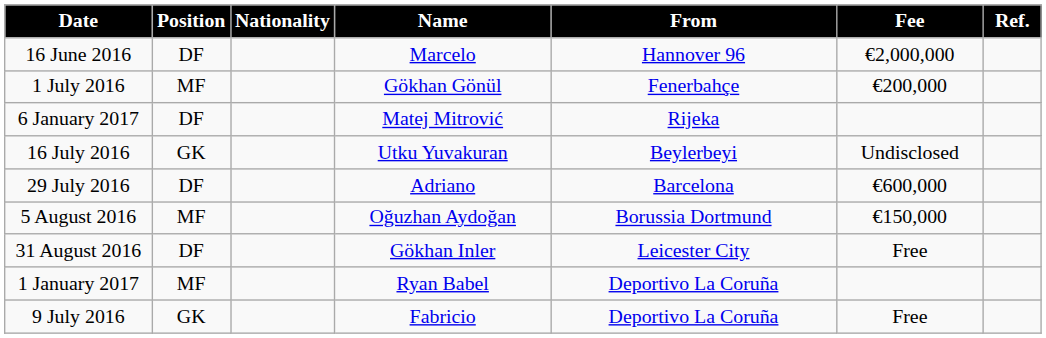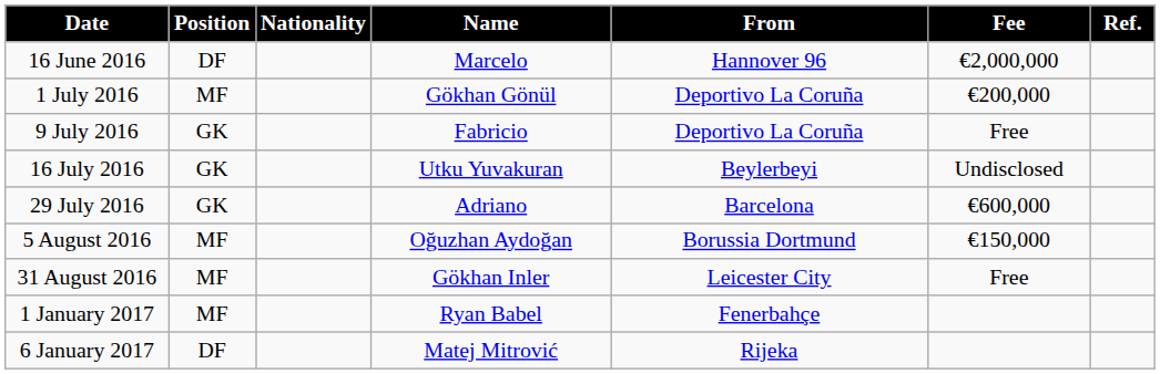 <table class="wikitable"  style="text-align:center; font-size:90%; ">
 <tr>
 <th style="background:#000000; color:white; width:100px;">Date</th>
 <th style="background:#000000; color:white; width:50px;">Position</th>
 <th style="background:#000000; color:white; width:50px;">Nationality</th>
 <th style="background:#000000; color:white; width:150px;">Name</th>
 <th style="background:#000000; color:white; width:200px;">From</th>
 <th style="background:#000000; color:white; width:100px;">Fee</th>
 <th style="background:#000000; color:white; width:35px;">Ref.</th>
 </tr>
 <tr>
 <td>16 June 2016</td>
 <td>DF</td>
 <td></td>
 <td><a href='#'>Marcelo</a></td>
 <td><a href='#'>Hannover 96</a></td>
 <td>€2,000,000</td>
 <td></td>
 </tr>
 <tr>
 <td>1 July 2016</td>
 <td>MF</td>
 <td></td>
 <td><a href='#'>Gökhan Gönül</a></td>
-<td><a href='#'>Fenerbahçe</a></td>
+<td><a href='#'>Deportivo La Coruña</a></td>
 <td>€200,000</td>
 <td></td>
 </tr>
 <tr>
-<td>6 January 2017</td>
-<td>DF</td>
+<td>9 July 2016</td>
+<td>GK</td>
 <td></td>
-<td><a href='#'>Matej Mitrović</a></td>
-<td><a href='#'>Rijeka</a></td>
-<td></td>
+<td><a href='#'>Fabricio</a></td>
+<td><a href='#'>Deportivo La Coruña</a></td>
+<td>Free</td>
 <td></td>
 </tr>
 <tr>
 <td>16 July 2016</td>
 <td>GK</td>
 <td></td>
 <td><a href='#'>Utku Yuvakuran</a></td>
 <td><a href='#'>Beylerbeyi</a></td>
 <td>Undisclosed</td>
 <td></td>
 </tr>
 <tr>
 <td>29 July 2016</td>
-<td>DF</td>
+<td>GK</td>
 <td></td>
 <td><a href='#'>Adriano</a></td>
 <td><a href='#'>Barcelona</a></td>
 <td>€600,000</td>
 <td></td>
 </tr>
 <tr>
 <td>5 August 2016</td>
 <td>MF</td>
 <td></td>
 <td><a href='#'>Oğuzhan Aydoğan</a></td>
 <td><a href='#'>Borussia Dortmund</a></td>
 <td>€150,000</td>
 <td></td>
 </tr>
 <tr>
 <td>31 August 2016</td>
-<td>DF</td>
+<td>MF</td>
 <td></td>
 <td><a href='#'>Gökhan Inler</a></td>
 <td><a href='#'>Leicester City</a></td>
 <td>Free</td>
 <td></td>
 </tr>
 <tr>
 <td>1 January 2017</td>
 <td>MF</td>
 <td></td>
 <td><a href='#'>Ryan Babel</a></td>
-<td><a href='#'>Deportivo La Coruña</a></td>
+<td><a href='#'>Fenerbahçe</a></td>
 <td></td>
 <td></td>
 </tr>
 <tr>
-<td>9 July 2016</td>
-<td>GK</td>
+<td>6 January 2017</td>
+<td>DF</td>
 <td></td>
-<td><a href='#'>Fabricio</a></td>
-<td><a href='#'>Deportivo La Coruña</a></td>
-<td>Free</td>
+<td><a href='#'>Matej Mitrović</a></td>
+<td><a href='#'>Rijeka</a></td>
+<td></td>
 <td></td>
 </tr>
 </table>
